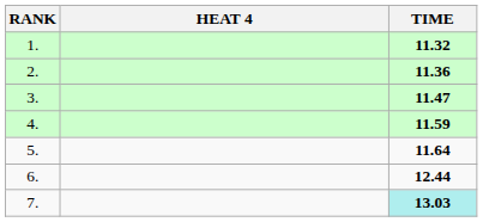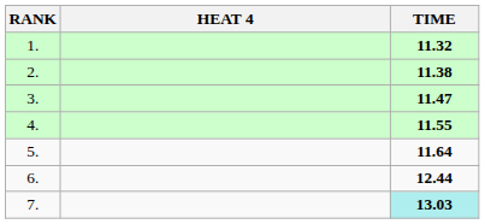 <table class="wikitable" style="border-collapse: collapse; font-size: 90%;">
 <tr>
 <th>RANK</th>
 <th style="width: 20em">HEAT 4</th>
 <th style="width: 5em">TIME</th>
 </tr>
 <tr style="background:#ccffcc;">
 <td align="center">1.</td>
 <td></td>
 <td align="center"><strong>11.32</strong></td>
 </tr>
 <tr style="background:#ccffcc;">
 <td align="center">2.</td>
 <td></td>
-<td align="center"><strong>11.36</strong></td>
+<td align="center"><strong>11.38</strong></td>
 </tr>
 <tr style="background:#ccffcc;">
 <td align="center">3.</td>
 <td></td>
 <td align="center"><strong>11.47</strong></td>
 </tr>
 <tr style="background:#ccffcc;">
 <td align="center">4.</td>
 <td></td>
-<td align="center"><strong>11.59</strong></td>
+<td align="center"><strong>11.55</strong></td>
 </tr>
 <tr>
 <td align="center">5.</td>
 <td></td>
 <td align="center"><strong>11.64</strong></td>
 </tr>
 <tr>
 <td align="center">6.</td>
 <td></td>
 <td align="center"><strong>12.44</strong></td>
 </tr>
 <tr>
 <td align="center">7.</td>
 <td></td>
 <td align="center" style="background: paleturquoise;"><strong>13.03</strong></td>
 </tr>
 </table>
